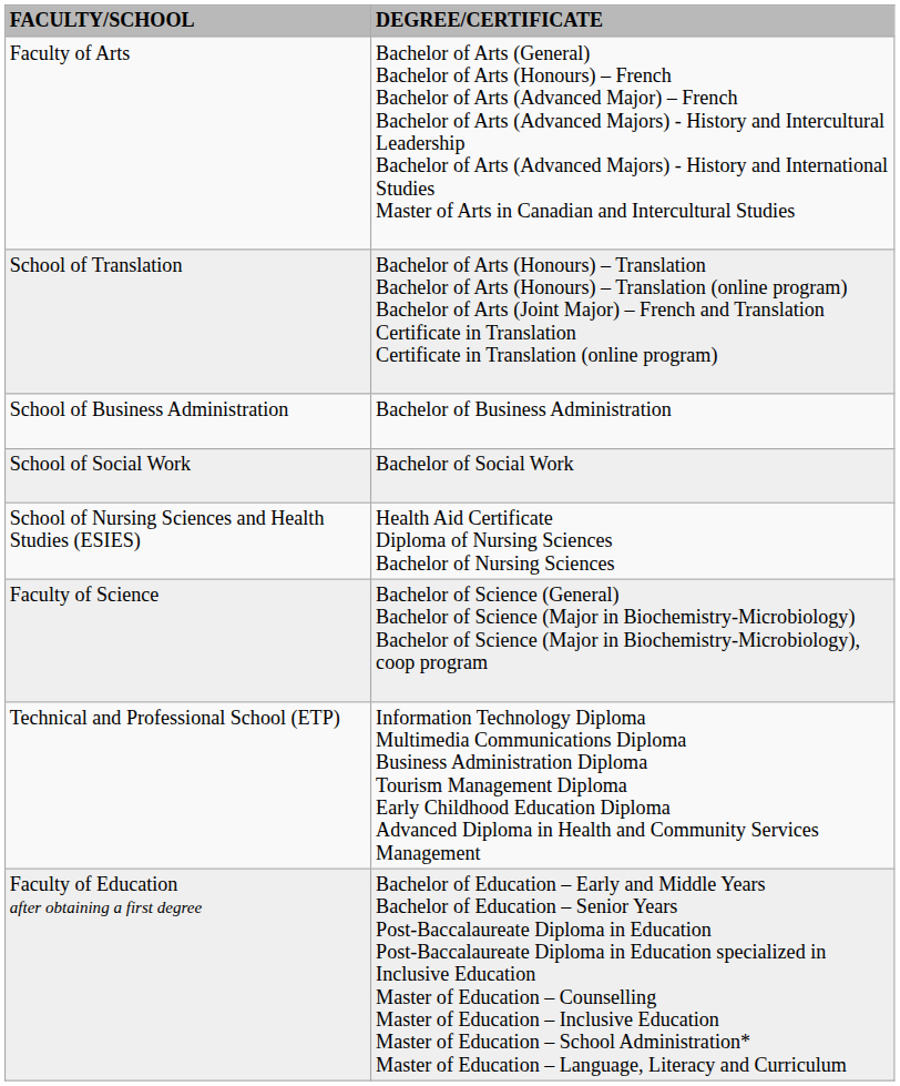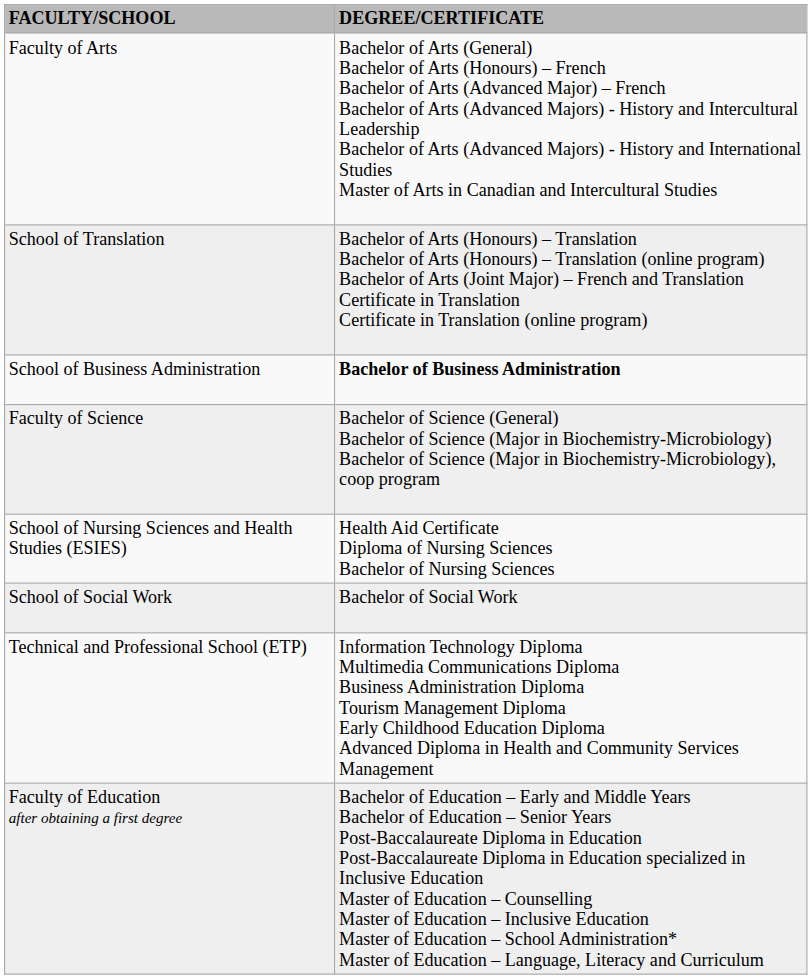 <table class="wikitable">
 <tr>
 <td scope="col" style="background:#b9b9b9;" valign="top" align="left" width="285px"><strong>FACULTY/SCHOOL</strong></td>
 <td scope="col" style="background:#b9b9b9;" valign="top" align="left" width="410px"><strong>DEGREE/CERTIFICATE</strong></td>
 </tr>
 <tr>
 <td scope="row" valign="top" align="left">Faculty of Arts</td>
 <td scope="row" valign="top" align="left">Bachelor of Arts (General) <br>Bachelor of Arts (Honours) – French <br>Bachelor of Arts (Advanced Major) – French <br>Bachelor of Arts (Advanced Majors) - History and Intercultural Leadership <br>Bachelor of Arts (Advanced Majors) - History and International Studies <br>Master of Arts in Canadian and Intercultural Studies <br> </td>
 </tr>
 <tr>
 <td scope="row" valign="top" align="left" style="background:#efefef;">School of Translation</td>
 <td scope="row" valign="top" align="left" style="background:#efefef;">Bachelor of Arts (Honours) – Translation <br>Bachelor of Arts (Honours) – Translation (online program) <br>Bachelor of Arts (Joint Major) – French and Translation  <br>Certificate in Translation <br>Certificate in Translation (online program)<br> </td>
 </tr>
 <tr>
 <td scope="row" valign="top" align="left">School of Business Administration</td>
-<td scope="row" valign="top" align="left">Bachelor of Business Administration<br> </td>
+<td scope="row" valign="top" align="left"><strong>Bachelor of Business Administration<br> </strong></td>
 </tr>
 <tr>
-<td scope="row" valign="top" align="left" style="background:#efefef;">School of Social Work</td>
-<td scope="row" valign="top" align="left" style="background:#efefef;">Bachelor of Social Work <br> </td>
+<td scope="row" valign="top" align="left" style="background:#efefef;">Faculty of Science</td>
+<td scope="row" valign="top" align="left" style="background:#efefef;">Bachelor of Science (General) <br>Bachelor of Science (Major in Biochemistry-Microbiology)<br>Bachelor of Science (Major in Biochemistry-Microbiology), coop program<br> </td>
 </tr>
 <tr>
 <td scope="row" valign="top" align="left">School of Nursing Sciences and Health Studies (ESIES)</td>
 <td scope="row" valign="top" align="left">Health Aid Certificate <br>Diploma of Nursing Sciences <br>Bachelor of Nursing Sciences <br></td>
 </tr>
 <tr>
-<td scope="row" valign="top" align="left" style="background:#efefef;">Faculty of Science</td>
-<td scope="row" valign="top" align="left" style="background:#efefef;">Bachelor of Science (General) <br>Bachelor of Science (Major in Biochemistry-Microbiology)<br>Bachelor of Science (Major in Biochemistry-Microbiology), coop program<br> </td>
+<td scope="row" valign="top" align="left" style="background:#efefef;">School of Social Work</td>
+<td scope="row" valign="top" align="left" style="background:#efefef;">Bachelor of Social Work <br> </td>
 </tr>
 <tr>
 <td scope="row" valign="top" align="left">Technical and Professional School (ETP)</td>
 <td scope="row" valign="top" align="left">Information Technology Diploma <br>Multimedia Communications Diploma <br>Business Administration Diploma <br>Tourism Management Diploma<br>Early Childhood Education Diploma <br>Advanced Diploma in Health and Community Services Management <br></td>
 </tr>
 <tr>
 <td scope="row" valign="top" align="left" style="background:#efefef;">Faculty of Education <br><small><em>after obtaining a first degree</em></small></td>
 <td scope="row" valign="top" align="left" style="background:#efefef;">Bachelor of Education – Early and Middle Years <br>Bachelor of Education – Senior Years <br>Post-Baccalaureate Diploma in Education <br>Post-Baccalaureate Diploma in Education specialized in Inclusive Education <br>Master of Education – Counselling<br>Master of Education – Inclusive Education <br>Master of Education – School Administration* <br>Master of Education – Language, Literacy and Curriculum</td>
 </tr>
 </table>
